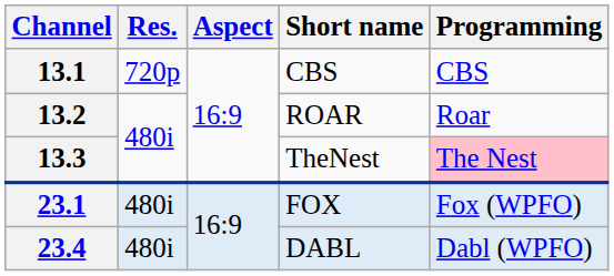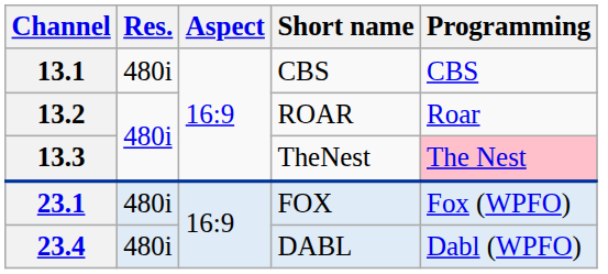 <table class="wikitable">
 <tr>
 <th scope = "col"><a href='#'>Channel</a></th>
 <th scope = "col"><a href='#'>Res.</a></th>
 <th scope = "col"><a href='#'>Aspect</a></th>
 <th scope = "col">Short name</th>
 <th scope = "col">Programming</th>
 </tr>
 <tr>
 <th scope = "row">13.1</th>
-<td><a href='#'>720p</a></td>
+<td>480i</td>
 <td rowspan="3"><a href='#'>16:9</a></td>
 <td>CBS</td>
 <td><a href='#'>CBS</a></td>
 </tr>
 <tr>
 <th scope = "row">13.2</th>
 <td rowspan="2"><a href='#'>480i</a></td>
 <td>ROAR</td>
 <td><a href='#'>Roar</a></td>
 </tr>
 <tr>
 <th scope = "row">13.3</th>
 <td>TheNest</td>
 <td style="background: pink;"><a href='#'>The Nest</a></td>
 </tr>
 <tr style="background-color:#DFEBF6; border-top: 2px solid #003399;">
 <th scope = "row"><a href='#'>23.1</a></th>
 <td>480i</td>
 <td rowspan=2>16:9</td>
 <td>FOX</td>
 <td><a href='#'>Fox</a> (<a href='#'>WPFO</a>)</td>
 </tr>
 <tr style="background-color:#DFEBF6;">
 <th scope = "row"><a href='#'>23.4</a></th>
 <td>480i</td>
 <td>DABL</td>
 <td><a href='#'>Dabl</a> (<a href='#'>WPFO</a>)</td>
 </tr>
 </table>
